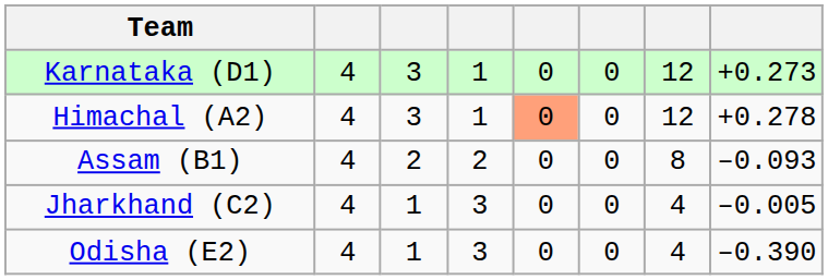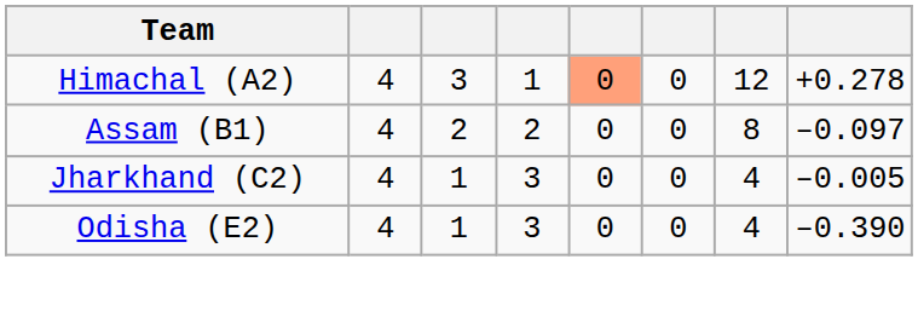 <table class="wikitable" style="text-align:center">
 <tr>
 <th style="width:140px;">Team</th>
 <th style="width:25px;"></th>
 <th style="width:25px;"></th>
 <th style="width:25px;"></th>
 <th style="width:25px;"></th>
 <th style="width:25px;"></th>
 <th style="width:25px;"></th>
 <th style="width:40px;"></th>
-</tr>
-<tr style="background:#cfc;">
-<td><a href='#'>Karnataka</a> (D1)</td>
-<td>4</td>
-<td>3</td>
-<td>1</td>
-<td>0</td>
-<td>0</td>
-<td>12</td>
-<td>+0.273</td>
 </tr>
 <tr>
 <td><a href='#'>Himachal</a> (A2)</td>
 <td>4</td>
 <td>3</td>
 <td>1</td>
 <td style="background: lightsalmon;">0</td>
 <td>0</td>
 <td>12</td>
 <td>+0.278</td>
 </tr>
 <tr>
 <td><a href='#'>Assam</a> (B1)</td>
 <td>4</td>
 <td>2</td>
 <td>2</td>
 <td>0</td>
 <td>0</td>
 <td>8</td>
-<td>–0.093</td>
+<td>–0.097</td>
 </tr>
 <tr>
 <td><a href='#'>Jharkhand</a> (C2)</td>
 <td>4</td>
 <td>1</td>
 <td>3</td>
 <td>0</td>
 <td>0</td>
 <td>4</td>
 <td>–0.005</td>
 </tr>
 <tr>
 <td><a href='#'>Odisha</a> (E2)</td>
 <td>4</td>
 <td>1</td>
 <td>3</td>
 <td>0</td>
 <td>0</td>
 <td>4</td>
 <td>–0.390</td>
 </tr>
 </table>
